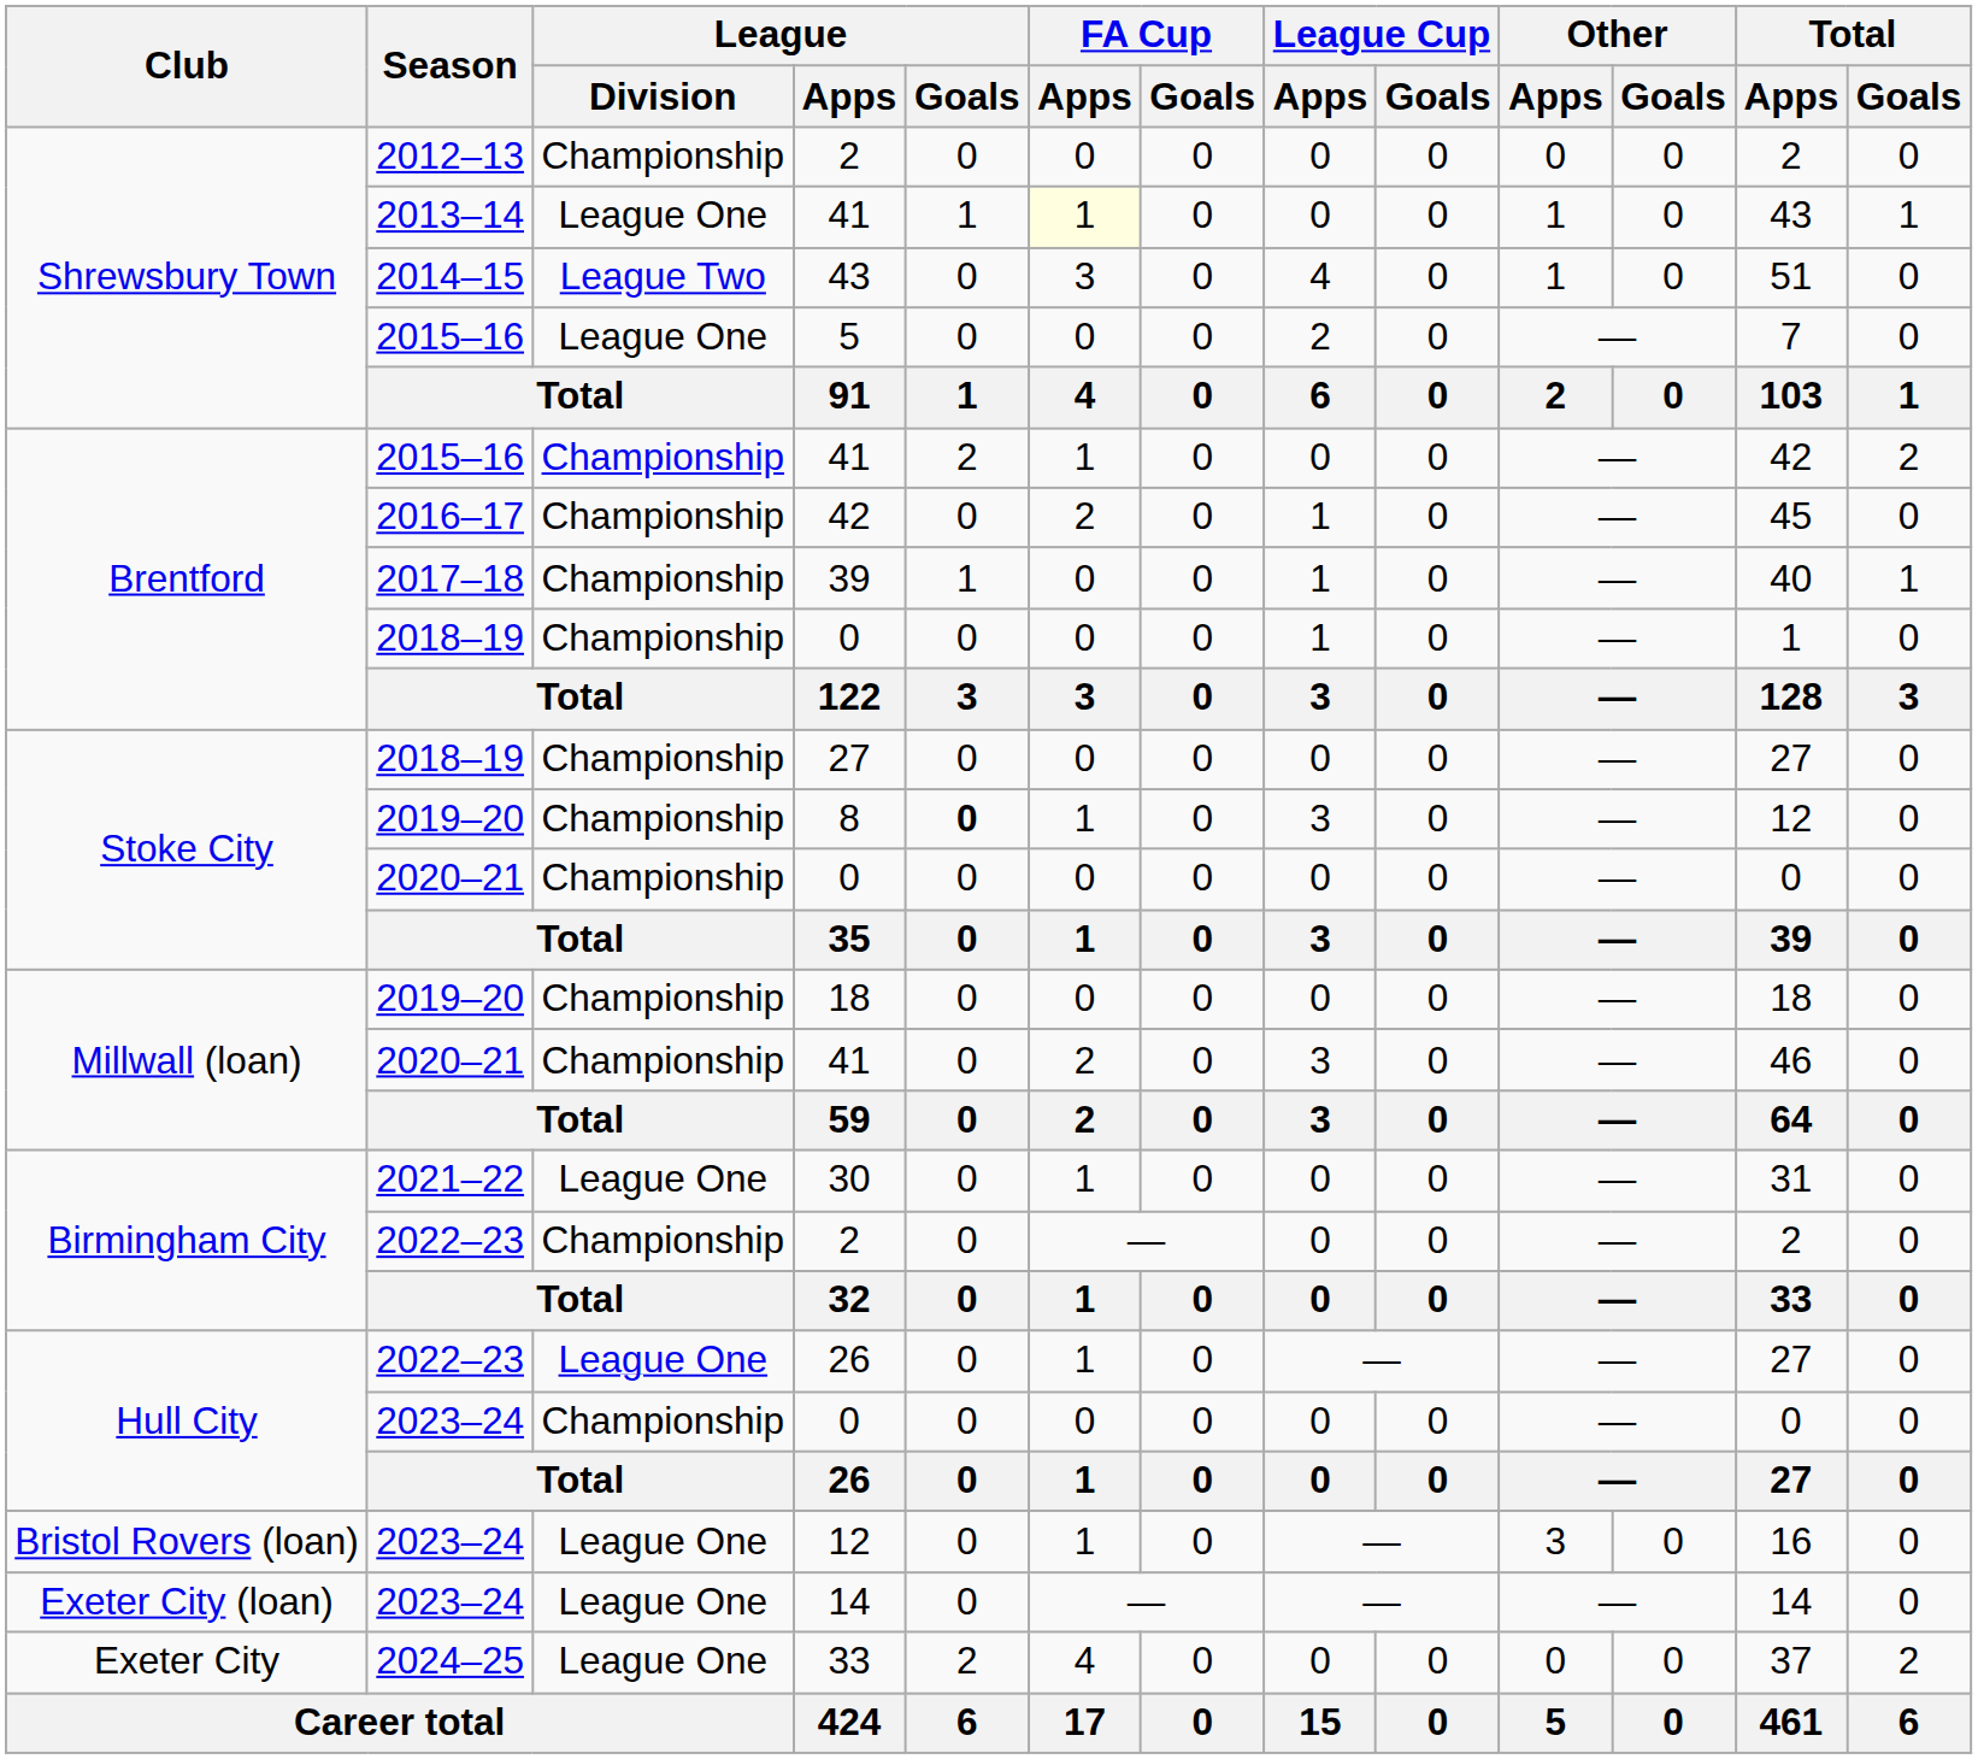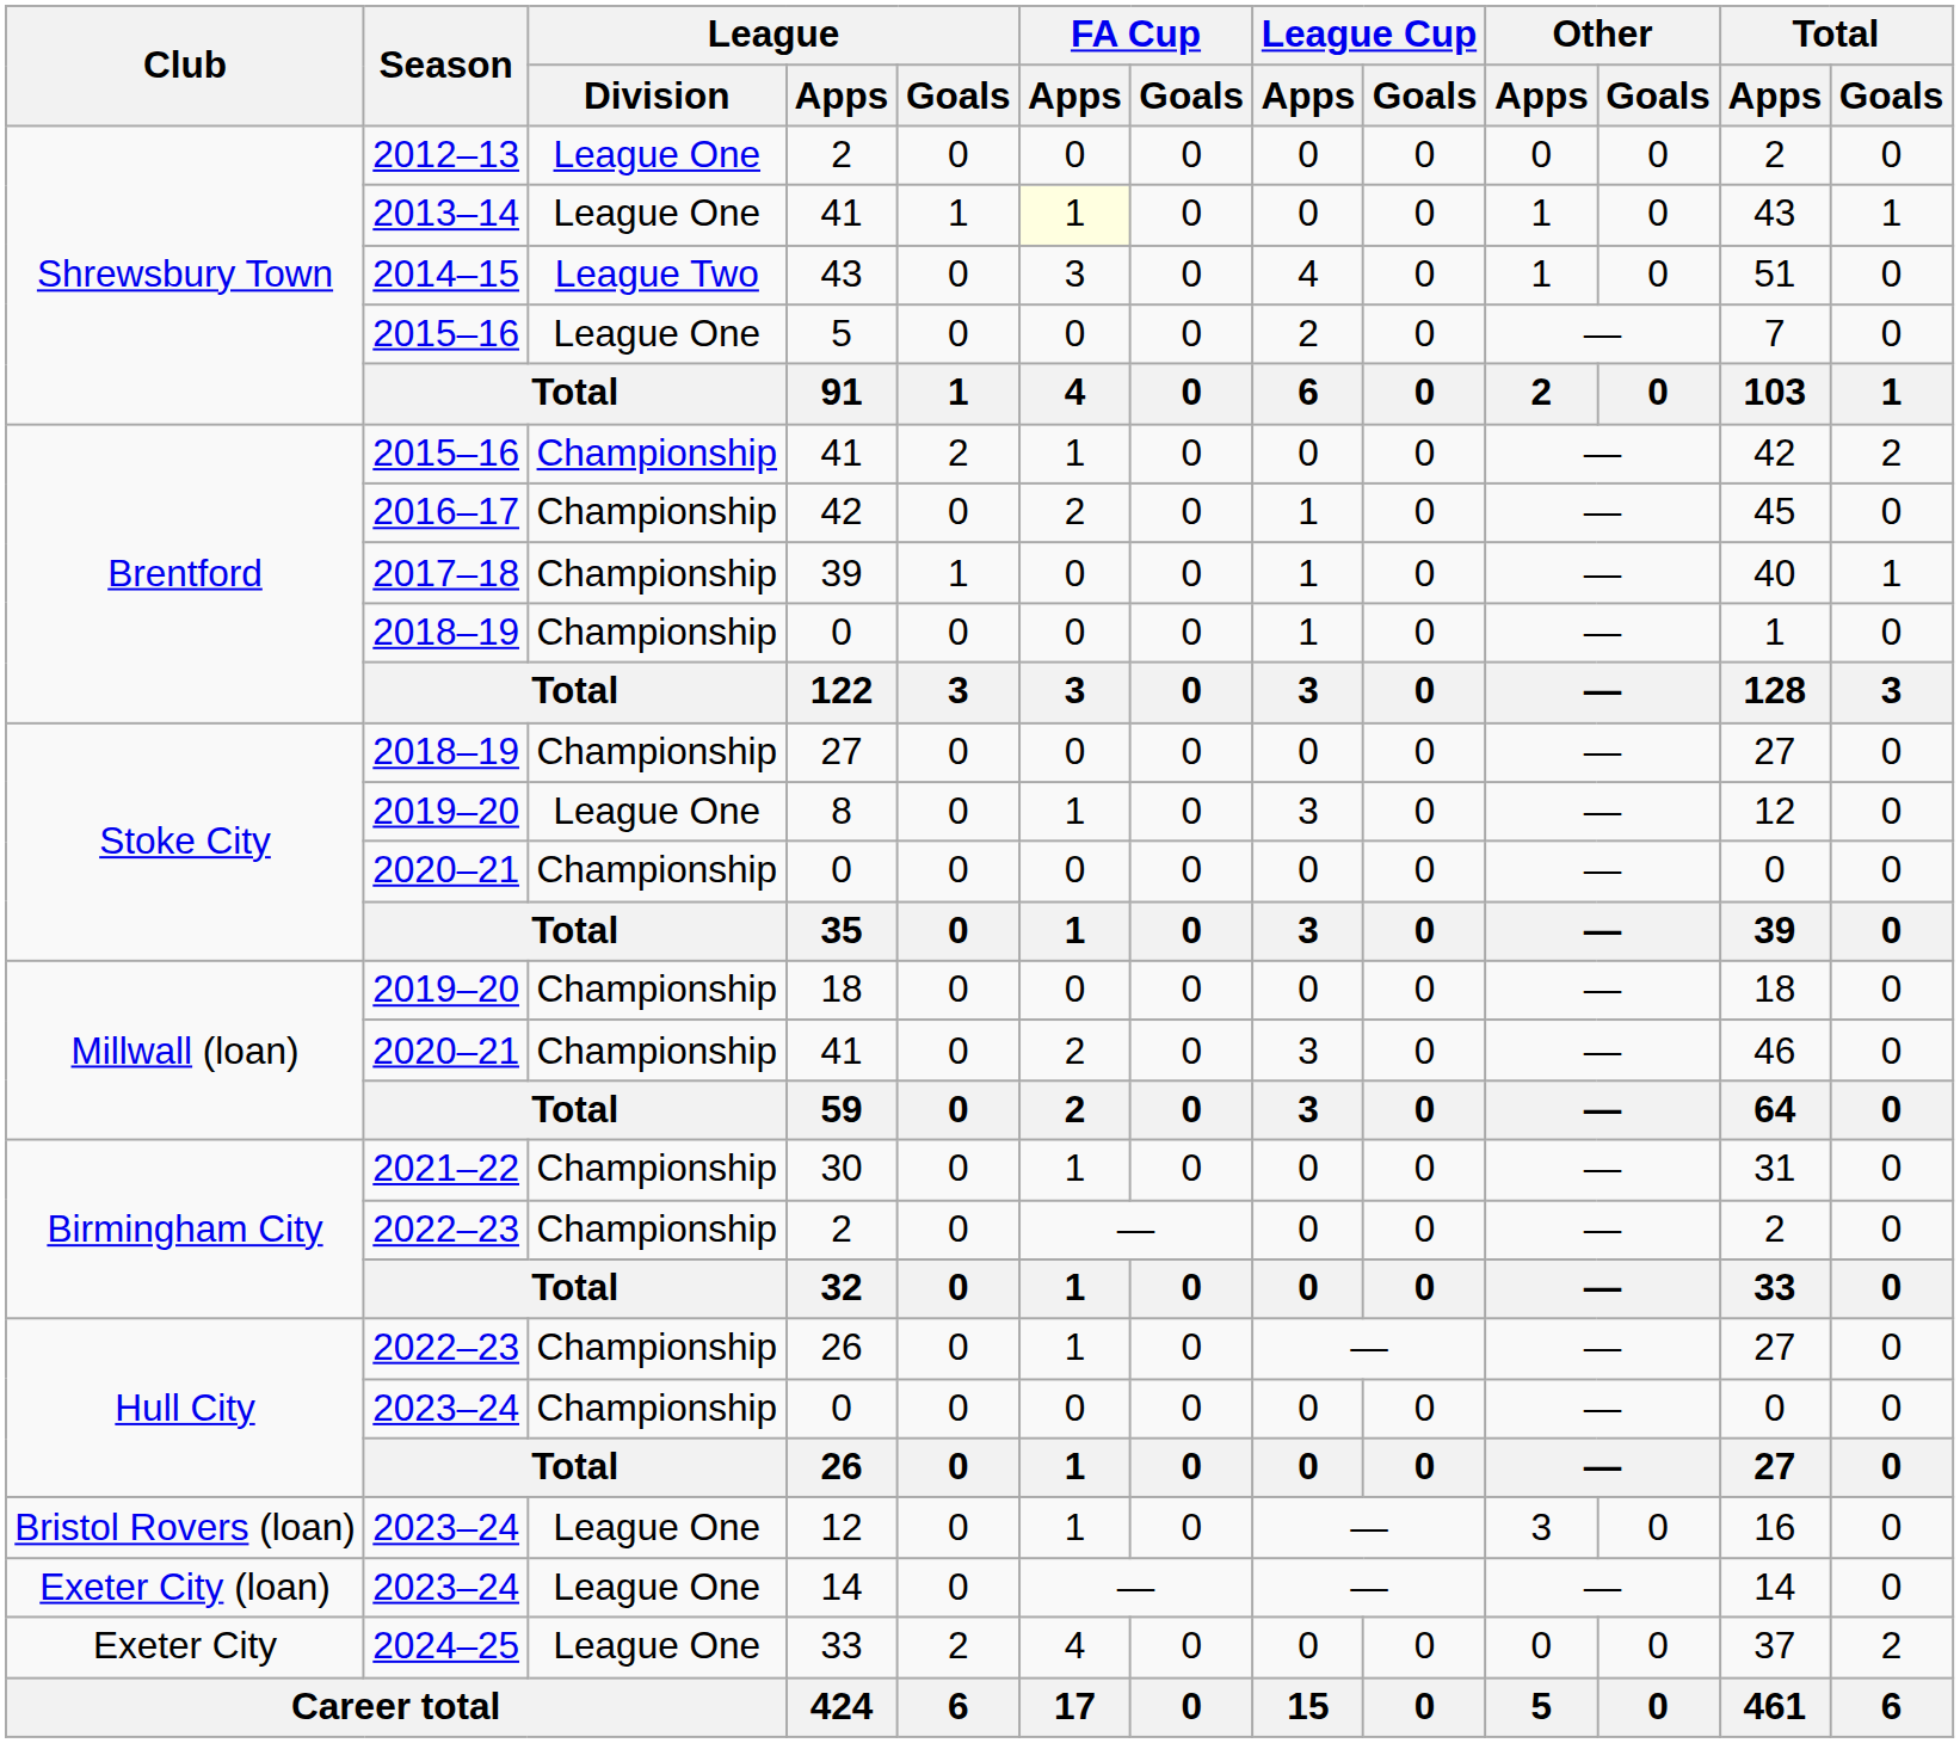 <table class="wikitable" style="text-align: center;">
 <tr>
 <th rowspan="2">Club</th>
 <th rowspan="2">Season</th>
 <th colspan="3">League</th>
 <th colspan="2"><a href='#'>FA Cup</a></th>
 <th colspan="2"><a href='#'>League Cup</a></th>
 <th colspan="2">Other</th>
 <th colspan="2">Total</th>
 </tr>
 <tr>
 <th>Division</th>
 <th>Apps</th>
 <th>Goals</th>
 <th>Apps</th>
 <th>Goals</th>
 <th>Apps</th>
 <th>Goals</th>
 <th>Apps</th>
 <th>Goals</th>
 <th>Apps</th>
 <th>Goals</th>
 </tr>
 <tr>
 <td rowspan="5"><a href='#'>Shrewsbury Town</a></td>
 <td><a href='#'>2012–13</a></td>
-<td>Championship</td>
+<td><a href='#'>League One</a></td>
 <td>2</td>
 <td>0</td>
 <td>0</td>
 <td>0</td>
 <td>0</td>
 <td>0</td>
 <td>0</td>
 <td>0</td>
 <td>2</td>
 <td>0</td>
 </tr>
 <tr>
 <td><a href='#'>2013–14</a></td>
 <td>League One</td>
 <td>41</td>
 <td>1</td>
 <td style="background: lightyellow;">1</td>
 <td>0</td>
 <td>0</td>
 <td>0</td>
 <td>1</td>
 <td>0</td>
 <td>43</td>
 <td>1</td>
 </tr>
 <tr>
 <td><a href='#'>2014–15</a></td>
 <td><a href='#'>League Two</a></td>
 <td>43</td>
 <td>0</td>
 <td>3</td>
 <td>0</td>
 <td>4</td>
 <td>0</td>
 <td>1</td>
 <td>0</td>
 <td>51</td>
 <td>0</td>
 </tr>
 <tr>
 <td><a href='#'>2015–16</a></td>
 <td>League One</td>
 <td>5</td>
 <td>0</td>
 <td>0</td>
 <td>0</td>
 <td>2</td>
 <td>0</td>
 <td colspan="2">—</td>
 <td>7</td>
 <td>0</td>
 </tr>
 <tr>
 <th colspan="2">Total</th>
 <th>91</th>
 <th>1</th>
 <th>4</th>
 <th>0</th>
 <th>6</th>
 <th>0</th>
 <th>2</th>
 <th>0</th>
 <th>103</th>
 <th>1</th>
 </tr>
 <tr>
 <td rowspan=5><a href='#'>Brentford</a></td>
 <td><a href='#'>2015–16</a></td>
 <td><a href='#'>Championship</a></td>
 <td>41</td>
 <td>2</td>
 <td>1</td>
 <td>0</td>
 <td>0</td>
 <td>0</td>
 <td colspan="2">—</td>
 <td>42</td>
 <td>2</td>
 </tr>
 <tr>
 <td><a href='#'>2016–17</a></td>
 <td>Championship</td>
 <td>42</td>
 <td>0</td>
 <td>2</td>
 <td>0</td>
 <td>1</td>
 <td>0</td>
 <td colspan="2">—</td>
 <td>45</td>
 <td>0</td>
 </tr>
 <tr>
 <td><a href='#'>2017–18</a></td>
 <td>Championship</td>
 <td>39</td>
 <td>1</td>
 <td>0</td>
 <td>0</td>
 <td>1</td>
 <td>0</td>
 <td colspan="2">—</td>
 <td>40</td>
 <td>1</td>
 </tr>
 <tr>
 <td><a href='#'>2018–19</a></td>
 <td>Championship</td>
 <td>0</td>
 <td>0</td>
 <td>0</td>
 <td>0</td>
 <td>1</td>
 <td>0</td>
 <td colspan="2">—</td>
 <td>1</td>
 <td>0</td>
 </tr>
 <tr>
 <th colspan="2">Total</th>
 <th>122</th>
 <th>3</th>
 <th>3</th>
 <th>0</th>
 <th>3</th>
 <th>0</th>
 <th colspan="2">—</th>
 <th>128</th>
 <th>3</th>
 </tr>
 <tr>
 <td rowspan=4><a href='#'>Stoke City</a></td>
 <td><a href='#'>2018–19</a></td>
 <td>Championship</td>
 <td>27</td>
 <td>0</td>
 <td>0</td>
 <td>0</td>
 <td>0</td>
 <td>0</td>
 <td colspan="2">—</td>
 <td>27</td>
 <td>0</td>
 </tr>
 <tr>
 <td><a href='#'>2019–20</a></td>
-<td>Championship</td>
+<td>League One</td>
 <td>8</td>
-<td><strong>0</strong></td>
+<td>0</td>
 <td>1</td>
 <td>0</td>
 <td>3</td>
 <td>0</td>
 <td colspan="2">—</td>
 <td>12</td>
 <td>0</td>
 </tr>
 <tr>
 <td><a href='#'>2020–21</a></td>
 <td>Championship</td>
 <td>0</td>
 <td>0</td>
 <td>0</td>
 <td>0</td>
 <td>0</td>
 <td>0</td>
 <td colspan="2">—</td>
 <td>0</td>
 <td>0</td>
 </tr>
 <tr>
 <th colspan="2">Total</th>
 <th>35</th>
 <th>0</th>
 <th>1</th>
 <th>0</th>
 <th>3</th>
 <th>0</th>
 <th colspan="2">—</th>
 <th>39</th>
 <th>0</th>
 </tr>
 <tr>
 <td rowspan=3><a href='#'>Millwall</a> (loan)</td>
 <td><a href='#'>2019–20</a></td>
 <td>Championship</td>
 <td>18</td>
 <td>0</td>
 <td>0</td>
 <td>0</td>
 <td>0</td>
 <td>0</td>
 <td colspan="2">—</td>
 <td>18</td>
 <td>0</td>
 </tr>
 <tr>
 <td><a href='#'>2020–21</a></td>
 <td>Championship</td>
 <td>41</td>
 <td>0</td>
 <td>2</td>
 <td>0</td>
 <td>3</td>
 <td>0</td>
 <td colspan="2">—</td>
 <td>46</td>
 <td>0</td>
 </tr>
 <tr>
 <th colspan="2">Total</th>
 <th>59</th>
 <th>0</th>
 <th>2</th>
 <th>0</th>
 <th>3</th>
 <th>0</th>
 <th colspan="2">—</th>
 <th>64</th>
 <th>0</th>
 </tr>
 <tr>
 <td rowspan="3"><a href='#'>Birmingham City</a></td>
 <td><a href='#'>2021–22</a></td>
-<td>League One</td>
+<td>Championship</td>
 <td>30</td>
 <td>0</td>
 <td>1</td>
 <td>0</td>
 <td>0</td>
 <td>0</td>
 <td colspan="2">—</td>
 <td>31</td>
 <td>0</td>
 </tr>
 <tr>
 <td><a href='#'>2022–23</a></td>
 <td>Championship</td>
 <td>2</td>
 <td>0</td>
 <td colspan="2">—</td>
 <td>0</td>
 <td>0</td>
 <td colspan=2>—</td>
 <td>2</td>
 <td>0</td>
 </tr>
 <tr>
 <th colspan="2">Total</th>
 <th>32</th>
 <th>0</th>
 <th>1</th>
 <th>0</th>
 <th>0</th>
 <th>0</th>
 <th colspan="2">—</th>
 <th>33</th>
 <th>0</th>
 </tr>
 <tr>
 <td rowspan="3"><a href='#'>Hull City</a></td>
 <td><a href='#'>2022–23</a></td>
-<td><a href='#'>League One</a></td>
+<td>Championship</td>
 <td>26</td>
 <td>0</td>
 <td>1</td>
 <td>0</td>
 <td colspan="2">—</td>
 <td colspan="2">—</td>
 <td>27</td>
 <td>0</td>
 </tr>
 <tr>
 <td><a href='#'>2023–24</a></td>
 <td>Championship</td>
 <td>0</td>
 <td>0</td>
 <td>0</td>
 <td>0</td>
 <td>0</td>
 <td>0</td>
 <td colspan="2">—</td>
 <td>0</td>
 <td>0</td>
 </tr>
 <tr>
 <th colspan="2">Total</th>
 <th>26</th>
 <th>0</th>
 <th>1</th>
 <th>0</th>
 <th>0</th>
 <th>0</th>
 <th colspan="2">—</th>
 <th>27</th>
 <th>0</th>
 </tr>
 <tr>
 <td><a href='#'>Bristol Rovers</a> (loan)</td>
 <td><a href='#'>2023–24</a></td>
 <td>League One</td>
 <td>12</td>
 <td>0</td>
 <td>1</td>
 <td>0</td>
 <td colspan="2">—</td>
 <td>3</td>
 <td>0</td>
 <td>16</td>
 <td>0</td>
 </tr>
 <tr>
 <td><a href='#'>Exeter City</a> (loan)</td>
 <td><a href='#'>2023–24</a></td>
 <td>League One</td>
 <td>14</td>
 <td>0</td>
 <td colspan="2">—</td>
 <td colspan="2">—</td>
 <td colspan="2">—</td>
 <td>14</td>
 <td>0</td>
 </tr>
 <tr>
 <td>Exeter City</td>
 <td><a href='#'>2024–25</a></td>
 <td>League One</td>
 <td>33</td>
 <td>2</td>
 <td>4</td>
 <td>0</td>
 <td>0</td>
 <td>0</td>
 <td>0</td>
 <td>0</td>
 <td>37</td>
 <td>2</td>
 </tr>
 <tr>
 <th colspan="3">Career total</th>
 <th>424</th>
 <th>6</th>
 <th>17</th>
 <th>0</th>
 <th>15</th>
 <th>0</th>
 <th>5</th>
 <th>0</th>
 <th>461</th>
 <th>6</th>
 </tr>
 </table>
